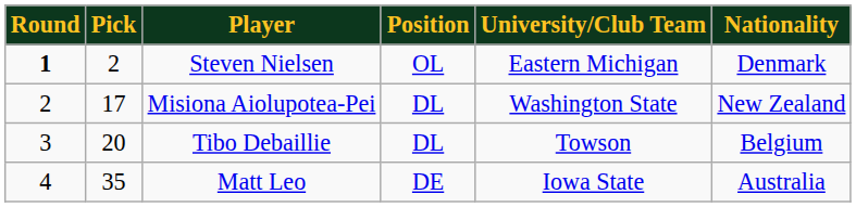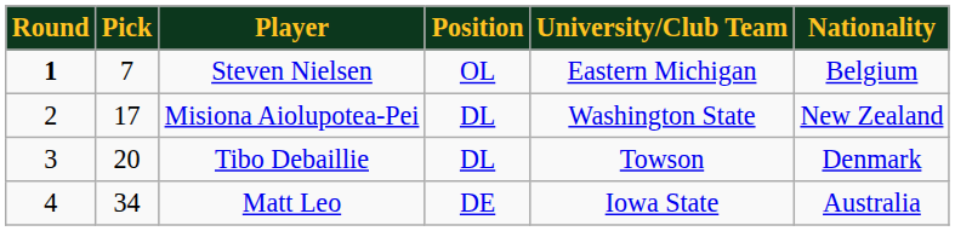 <table class="wikitable" style="font-size: 95%;">
 <tr>
 <th style="background:#0C371D;color:#ffc322;">Round</th>
 <th style="background:#0C371D;color:#ffc322;">Pick</th>
 <th style="background:#0C371D;color:#ffc322;">Player</th>
 <th style="background:#0C371D;color:#ffc322;">Position</th>
 <th style="background:#0C371D;color:#ffc322;">University/Club Team</th>
 <th style="background:#0C371D;color:#ffc322;">Nationality</th>
 </tr>
 <tr align="center">
 <td align=center><strong>1</strong></td>
-<td>2</td>
+<td>7</td>
 <td><a href='#'>Steven Nielsen</a></td>
 <td><a href='#'>OL</a></td>
 <td><a href='#'>Eastern Michigan</a></td>
-<td> <a href='#'>Denmark</a></td>
+<td> <a href='#'>Belgium</a></td>
 </tr>
 <tr align="center">
 <td align=center>2</td>
 <td>17</td>
 <td><a href='#'>Misiona Aiolupotea-Pei</a></td>
 <td><a href='#'>DL</a></td>
 <td><a href='#'>Washington State</a></td>
 <td> <a href='#'>New Zealand</a></td>
 </tr>
 <tr align="center">
 <td align=center>3</td>
 <td>20</td>
 <td><a href='#'>Tibo Debaillie</a></td>
 <td><a href='#'>DL</a></td>
 <td><a href='#'>Towson</a></td>
-<td> <a href='#'>Belgium</a></td>
+<td> <a href='#'>Denmark</a></td>
 </tr>
 <tr align="center">
 <td align=center>4</td>
-<td>35</td>
+<td>34</td>
 <td><a href='#'>Matt Leo</a></td>
 <td><a href='#'>DE</a></td>
 <td><a href='#'>Iowa State</a></td>
 <td> <a href='#'>Australia</a></td>
 </tr>
 </table>
